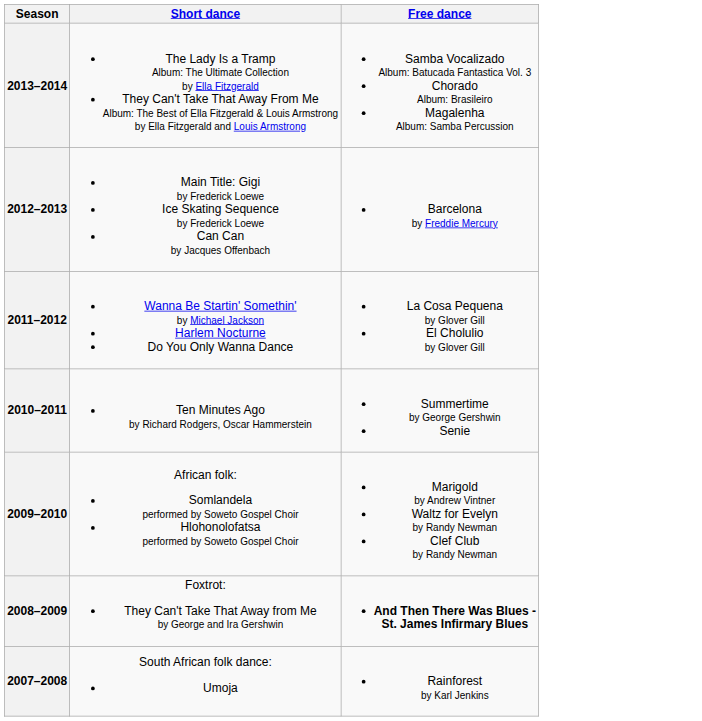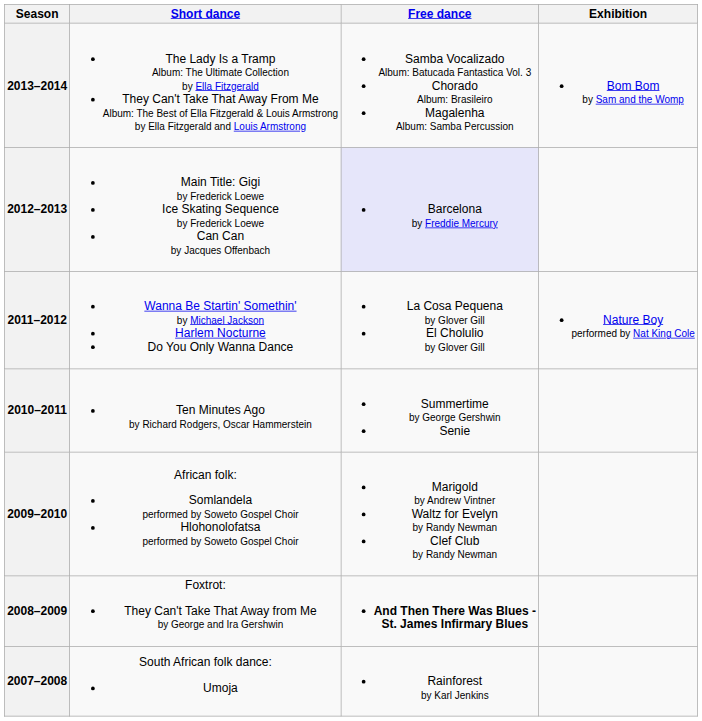 <table class="wikitable" style="text-align:center">
 <tr>
 <th>Season</th>
 <th><a href='#'>Short dance</a></th>
 <th><a href='#'>Free dance</a></th>
+<th>Exhibition</th>
 </tr>
 <tr>
 <th>2013–2014 <br> </th>
 <td><br><ul><li>The Lady Is a Tramp <br><small> Album: The Ultimate Collection <br> by <a href='#'>Ella Fitzgerald</a> </small></li><li>They Can't Take That Away From Me <br><small> Album: The Best of Ella Fitzgerald & Louis Armstrong <br> by Ella Fitzgerald and <a href='#'>Louis Armstrong</a> </small></li></ul></td>
 <td><br><ul><li>Samba Vocalizado <br><small> Album: Batucada Fantastica Vol. 3 </small></li><li>Chorado <br><small> Album: Brasileiro </small></li><li>Magalenha <br><small> Album: Samba Percussion </small></li></ul></td>
+<td><br><ul><li><a href='#'>Bom Bom</a> <br><small> by <a href='#'>Sam and the Womp</a> </small></li></ul></td>
 </tr>
 <tr>
 <th>2012–2013 <br> </th>
 <td><br><ul><li>Main Title: Gigi <br><small> by Frederick Loewe </small></li><li>Ice Skating Sequence <br><small> by Frederick Loewe </small></li><li>Can Can <br><small> by Jacques Offenbach </small></li></ul></td>
-<td><br><ul><li>Barcelona <br><small> by <a href='#'>Freddie Mercury</a> </small></li></ul></td>
+<td style="background: lavender;"><br><ul><li>Barcelona <br><small> by <a href='#'>Freddie Mercury</a> </small></li></ul></td>
+<td></td>
 </tr>
 <tr>
 <th>2011–2012 <br> </th>
 <td><br><ul><li><a href='#'>Wanna Be Startin' Somethin'</a> <br><small> by <a href='#'>Michael Jackson</a> </small></li><li><a href='#'>Harlem Nocturne</a></li><li>Do You Only Wanna Dance</li></ul></td>
 <td><br><ul><li>La Cosa Pequena <br> <small> by Glover Gill </small></li><li>El Cholulio <br> <small> by Glover Gill </small></li></ul></td>
+<td><br><ul><li><a href='#'>Nature Boy</a> <br><small> performed by <a href='#'>Nat King Cole</a> </small></li></ul></td>
 </tr>
 <tr>
 <th>2010–2011</th>
 <td><br><ul><li>Ten Minutes Ago <br><small> by Richard Rodgers, Oscar Hammerstein </small></li></ul></td>
 <td><br><ul><li>Summertime <br><small> by George Gershwin </small></li><li>Senie</li></ul></td>
+<td></td>
 </tr>
 <tr>
 <th>2009–2010 <br> </th>
 <td>African folk:<br><ul><li>Somlandela <br><small> performed by Soweto Gospel Choir </small></li><li>Hlohonolofatsa <br><small> performed by Soweto Gospel Choir </small></li></ul></td>
 <td><br><ul><li>Marigold <br><small> by Andrew Vintner </small></li><li>Waltz for Evelyn <br><small> by Randy Newman </small></li><li>Clef Club <br><small> by Randy Newman </small></li></ul></td>
+<td></td>
 </tr>
 <tr>
 <th>2008–2009 <br> </th>
 <td>Foxtrot:<br><ul><li>They Can't Take That Away from Me <br><small> by George and Ira Gershwin </small></li></ul></td>
 <td><strong><br><ul><li>And Then There Was Blues - <br> St. James Infirmary Blues</li></ul></strong></td>
+<td></td>
 </tr>
 <tr>
 <th>2007–2008 <br> </th>
 <td>South African folk dance:<br><ul><li>Umoja</li></ul></td>
 <td><br><ul><li>Rainforest <br><small> by Karl Jenkins </small></li></ul></td>
+<td></td>
 </tr>
 </table>
